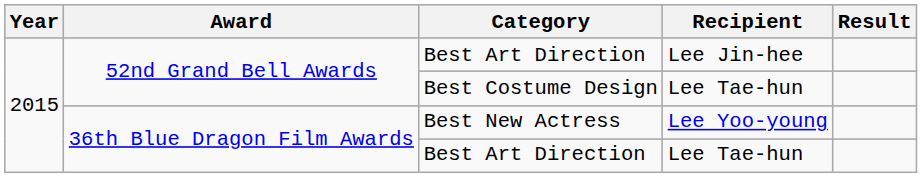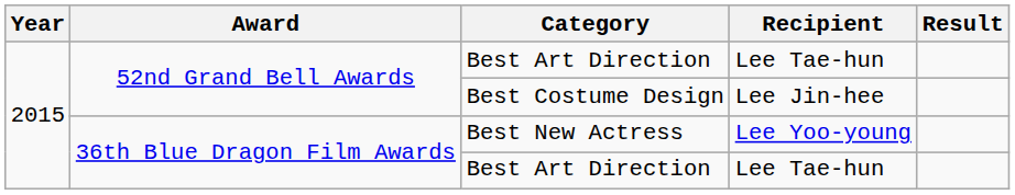 <table class="wikitable">
 <tr>
 <th>Year</th>
 <th>Award</th>
 <th>Category</th>
 <th>Recipient</th>
 <th>Result</th>
 </tr>
 <tr>
 <td rowspan=4>2015</td>
 <td rowspan=2 style="text-align:center;"><a href='#'>52nd Grand Bell Awards</a></td>
 <td>Best Art Direction</td>
-<td>Lee Jin-hee</td>
+<td>Lee Tae-hun</td>
 <td></td>
 </tr>
 <tr>
 <td>Best Costume Design</td>
-<td>Lee Tae-hun</td>
+<td>Lee Jin-hee</td>
 <td></td>
 </tr>
 <tr>
 <td rowspan=2 style="text-align:center;"><a href='#'>36th Blue Dragon Film Awards</a></td>
 <td>Best New Actress</td>
 <td><a href='#'>Lee Yoo-young</a></td>
 <td></td>
 </tr>
 <tr>
 <td>Best Art Direction</td>
 <td>Lee Tae-hun</td>
 <td></td>
 </tr>
 </table>
